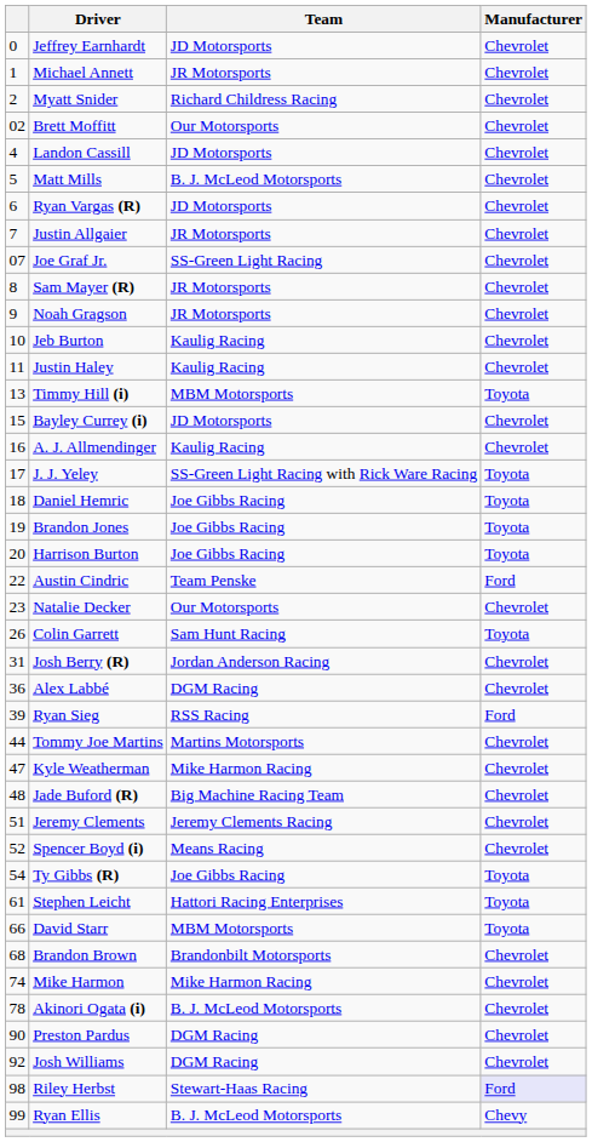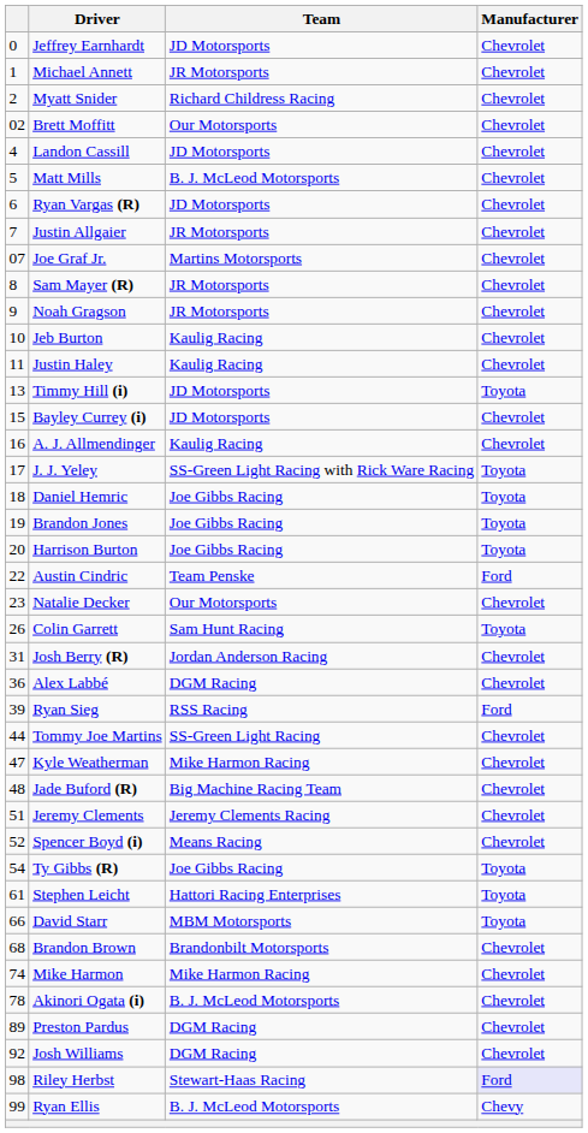 <table class="wikitable" style="font-size:95%">
 <tr>
 <th></th>
 <th>Driver</th>
 <th>Team</th>
 <th>Manufacturer</th>
 </tr>
 <tr>
 <td>0</td>
 <td><a href='#'>Jeffrey Earnhardt</a></td>
 <td><a href='#'>JD Motorsports</a></td>
 <td><a href='#'>Chevrolet</a></td>
 </tr>
 <tr>
 <td>1</td>
 <td><a href='#'>Michael Annett</a></td>
 <td><a href='#'>JR Motorsports</a></td>
 <td><a href='#'>Chevrolet</a></td>
 </tr>
 <tr>
 <td>2</td>
 <td><a href='#'>Myatt Snider</a></td>
 <td><a href='#'>Richard Childress Racing</a></td>
 <td><a href='#'>Chevrolet</a></td>
 </tr>
 <tr>
 <td>02</td>
 <td><a href='#'>Brett Moffitt</a></td>
 <td><a href='#'>Our Motorsports</a></td>
 <td><a href='#'>Chevrolet</a></td>
 </tr>
 <tr>
 <td>4</td>
 <td><a href='#'>Landon Cassill</a></td>
 <td><a href='#'>JD Motorsports</a></td>
 <td><a href='#'>Chevrolet</a></td>
 </tr>
 <tr>
 <td>5</td>
 <td><a href='#'>Matt Mills</a></td>
 <td><a href='#'>B. J. McLeod Motorsports</a></td>
 <td><a href='#'>Chevrolet</a></td>
 </tr>
 <tr>
 <td>6</td>
 <td><a href='#'>Ryan Vargas</a> <strong>(R)</strong></td>
 <td><a href='#'>JD Motorsports</a></td>
 <td><a href='#'>Chevrolet</a></td>
 </tr>
 <tr>
 <td>7</td>
 <td><a href='#'>Justin Allgaier</a></td>
 <td><a href='#'>JR Motorsports</a></td>
 <td><a href='#'>Chevrolet</a></td>
 </tr>
 <tr>
 <td>07</td>
 <td><a href='#'>Joe Graf Jr.</a></td>
-<td><a href='#'>SS-Green Light Racing</a></td>
+<td><a href='#'>Martins Motorsports</a></td>
 <td><a href='#'>Chevrolet</a></td>
 </tr>
 <tr>
 <td>8</td>
 <td><a href='#'>Sam Mayer</a> <strong>(R)</strong></td>
 <td><a href='#'>JR Motorsports</a></td>
 <td><a href='#'>Chevrolet</a></td>
 </tr>
 <tr>
 <td>9</td>
 <td><a href='#'>Noah Gragson</a></td>
 <td><a href='#'>JR Motorsports</a></td>
 <td><a href='#'>Chevrolet</a></td>
 </tr>
 <tr>
 <td>10</td>
 <td><a href='#'>Jeb Burton</a></td>
 <td><a href='#'>Kaulig Racing</a></td>
 <td><a href='#'>Chevrolet</a></td>
 </tr>
 <tr>
 <td>11</td>
 <td><a href='#'>Justin Haley</a></td>
 <td><a href='#'>Kaulig Racing</a></td>
 <td><a href='#'>Chevrolet</a></td>
 </tr>
 <tr>
 <td>13</td>
 <td><a href='#'>Timmy Hill</a> <strong>(i)</strong></td>
-<td><a href='#'>MBM Motorsports</a></td>
+<td><a href='#'>JD Motorsports</a></td>
 <td><a href='#'>Toyota</a></td>
 </tr>
 <tr>
 <td>15</td>
 <td><a href='#'>Bayley Currey</a> <strong>(i)</strong></td>
 <td><a href='#'>JD Motorsports</a></td>
 <td><a href='#'>Chevrolet</a></td>
 </tr>
 <tr>
 <td>16</td>
 <td><a href='#'>A. J. Allmendinger</a></td>
 <td><a href='#'>Kaulig Racing</a></td>
 <td><a href='#'>Chevrolet</a></td>
 </tr>
 <tr>
 <td>17</td>
 <td><a href='#'>J. J. Yeley</a></td>
 <td><a href='#'>SS-Green Light Racing</a> with <a href='#'>Rick Ware Racing</a></td>
 <td><a href='#'>Toyota</a></td>
 </tr>
 <tr>
 <td>18</td>
 <td><a href='#'>Daniel Hemric</a></td>
 <td><a href='#'>Joe Gibbs Racing</a></td>
 <td><a href='#'>Toyota</a></td>
 </tr>
 <tr>
 <td>19</td>
 <td><a href='#'>Brandon Jones</a></td>
 <td><a href='#'>Joe Gibbs Racing</a></td>
 <td><a href='#'>Toyota</a></td>
 </tr>
 <tr>
 <td>20</td>
 <td><a href='#'>Harrison Burton</a></td>
 <td><a href='#'>Joe Gibbs Racing</a></td>
 <td><a href='#'>Toyota</a></td>
 </tr>
 <tr>
 <td>22</td>
 <td><a href='#'>Austin Cindric</a></td>
 <td><a href='#'>Team Penske</a></td>
 <td><a href='#'>Ford</a></td>
 </tr>
 <tr>
 <td>23</td>
 <td><a href='#'>Natalie Decker</a></td>
 <td><a href='#'>Our Motorsports</a></td>
 <td><a href='#'>Chevrolet</a></td>
 </tr>
 <tr>
 <td>26</td>
 <td><a href='#'>Colin Garrett</a></td>
 <td><a href='#'>Sam Hunt Racing</a></td>
 <td><a href='#'>Toyota</a></td>
 </tr>
 <tr>
 <td>31</td>
 <td><a href='#'>Josh Berry</a> <strong>(R)</strong></td>
 <td><a href='#'>Jordan Anderson Racing</a></td>
 <td><a href='#'>Chevrolet</a></td>
 </tr>
 <tr>
 <td>36</td>
 <td><a href='#'>Alex Labbé</a></td>
 <td><a href='#'>DGM Racing</a></td>
 <td><a href='#'>Chevrolet</a></td>
 </tr>
 <tr>
 <td>39</td>
 <td><a href='#'>Ryan Sieg</a></td>
 <td><a href='#'>RSS Racing</a></td>
 <td><a href='#'>Ford</a></td>
 </tr>
 <tr>
 <td>44</td>
 <td><a href='#'>Tommy Joe Martins</a></td>
-<td><a href='#'>Martins Motorsports</a></td>
+<td><a href='#'>SS-Green Light Racing</a></td>
 <td><a href='#'>Chevrolet</a></td>
 </tr>
 <tr>
 <td>47</td>
 <td><a href='#'>Kyle Weatherman</a></td>
 <td><a href='#'>Mike Harmon Racing</a></td>
 <td><a href='#'>Chevrolet</a></td>
 </tr>
 <tr>
 <td>48</td>
 <td><a href='#'>Jade Buford</a> <strong>(R)</strong></td>
 <td><a href='#'>Big Machine Racing Team</a></td>
 <td><a href='#'>Chevrolet</a></td>
 </tr>
 <tr>
 <td>51</td>
 <td><a href='#'>Jeremy Clements</a></td>
 <td><a href='#'>Jeremy Clements Racing</a></td>
 <td><a href='#'>Chevrolet</a></td>
 </tr>
 <tr>
 <td>52</td>
 <td><a href='#'>Spencer Boyd</a> <strong>(i)</strong></td>
 <td><a href='#'>Means Racing</a></td>
 <td><a href='#'>Chevrolet</a></td>
 </tr>
 <tr>
 <td>54</td>
 <td><a href='#'>Ty Gibbs</a> <strong>(R)</strong></td>
 <td><a href='#'>Joe Gibbs Racing</a></td>
 <td><a href='#'>Toyota</a></td>
 </tr>
 <tr>
 <td>61</td>
 <td><a href='#'>Stephen Leicht</a></td>
 <td><a href='#'>Hattori Racing Enterprises</a></td>
 <td><a href='#'>Toyota</a></td>
 </tr>
 <tr>
 <td>66</td>
 <td><a href='#'>David Starr</a></td>
 <td><a href='#'>MBM Motorsports</a></td>
 <td><a href='#'>Toyota</a></td>
 </tr>
 <tr>
 <td>68</td>
 <td><a href='#'>Brandon Brown</a></td>
 <td><a href='#'>Brandonbilt Motorsports</a></td>
 <td><a href='#'>Chevrolet</a></td>
 </tr>
 <tr>
 <td>74</td>
 <td><a href='#'>Mike Harmon</a></td>
 <td><a href='#'>Mike Harmon Racing</a></td>
 <td><a href='#'>Chevrolet</a></td>
 </tr>
 <tr>
 <td>78</td>
 <td><a href='#'>Akinori Ogata</a> <strong>(i)</strong></td>
 <td><a href='#'>B. J. McLeod Motorsports</a></td>
 <td><a href='#'>Chevrolet</a></td>
 </tr>
 <tr>
-<td>90</td>
+<td>89</td>
 <td><a href='#'>Preston Pardus</a></td>
 <td><a href='#'>DGM Racing</a></td>
 <td><a href='#'>Chevrolet</a></td>
 </tr>
 <tr>
 <td>92</td>
 <td><a href='#'>Josh Williams</a></td>
 <td><a href='#'>DGM Racing</a></td>
 <td><a href='#'>Chevrolet</a></td>
 </tr>
 <tr>
 <td>98</td>
 <td><a href='#'>Riley Herbst</a></td>
 <td><a href='#'>Stewart-Haas Racing</a></td>
 <td style="background: lavender;"><a href='#'>Ford</a></td>
 </tr>
 <tr>
 <td>99</td>
 <td><a href='#'>Ryan Ellis</a></td>
 <td><a href='#'>B. J. McLeod Motorsports</a></td>
 <td><a href='#'>Chevy</a></td>
 </tr>
 <tr>
 <th colspan="7"></th>
 </tr>
 </table>
